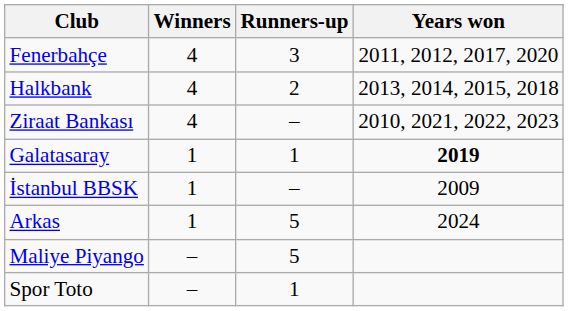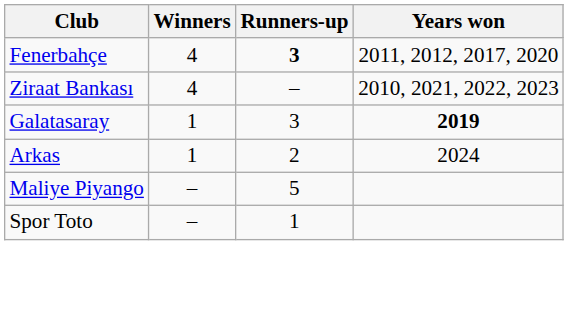 <table class="wikitable">
 <tr>
 <th>Club</th>
 <th>Winners</th>
 <th>Runners-up</th>
 <th>Years won</th>
 </tr>
 <tr>
 <td><a href='#'>Fenerbahçe</a></td>
 <td align="center">4</td>
-<td align="center">3</td>
+<td align="center"><strong>3</strong></td>
 <td align="center">2011, 2012, 2017, 2020</td>
-</tr>
-<tr>
-<td><a href='#'>Halkbank</a></td>
-<td align="center">4</td>
-<td align="center">2</td>
-<td align="center">2013, 2014, 2015, 2018</td>
 </tr>
 <tr>
 <td><a href='#'>Ziraat Bankası</a></td>
 <td align="center">4</td>
 <td align="center">–</td>
 <td align="center">2010, 2021, 2022, 2023</td>
 </tr>
 <tr>
 <td><a href='#'>Galatasaray</a></td>
 <td align="center">1</td>
-<td align="center">1</td>
+<td align="center">3</td>
 <td align="center"><strong>2019</strong></td>
-</tr>
-<tr>
-<td><a href='#'>İstanbul BBSK</a></td>
-<td align="center">1</td>
-<td align="center">–</td>
-<td align="center">2009</td>
 </tr>
 <tr>
 <td><a href='#'>Arkas</a></td>
 <td align="center">1</td>
-<td align="center">5</td>
+<td align="center">2</td>
 <td align="center">2024</td>
 </tr>
 <tr>
 <td><a href='#'>Maliye Piyango</a></td>
 <td align="center">–</td>
 <td align="center">5</td>
 <td align="center"></td>
 </tr>
 <tr>
 <td>Spor Toto</td>
 <td align="center">–</td>
 <td align="center">1</td>
 <td align="center"></td>
 </tr>
 </table>
